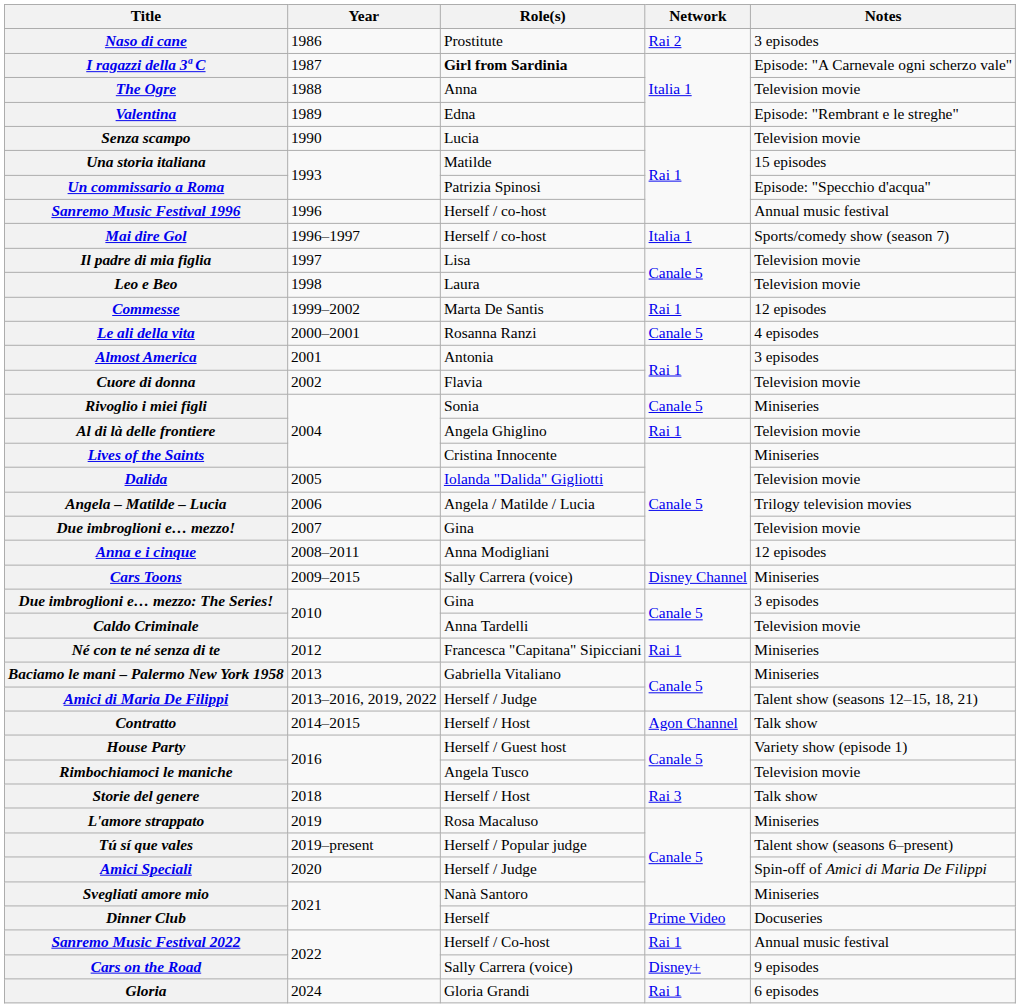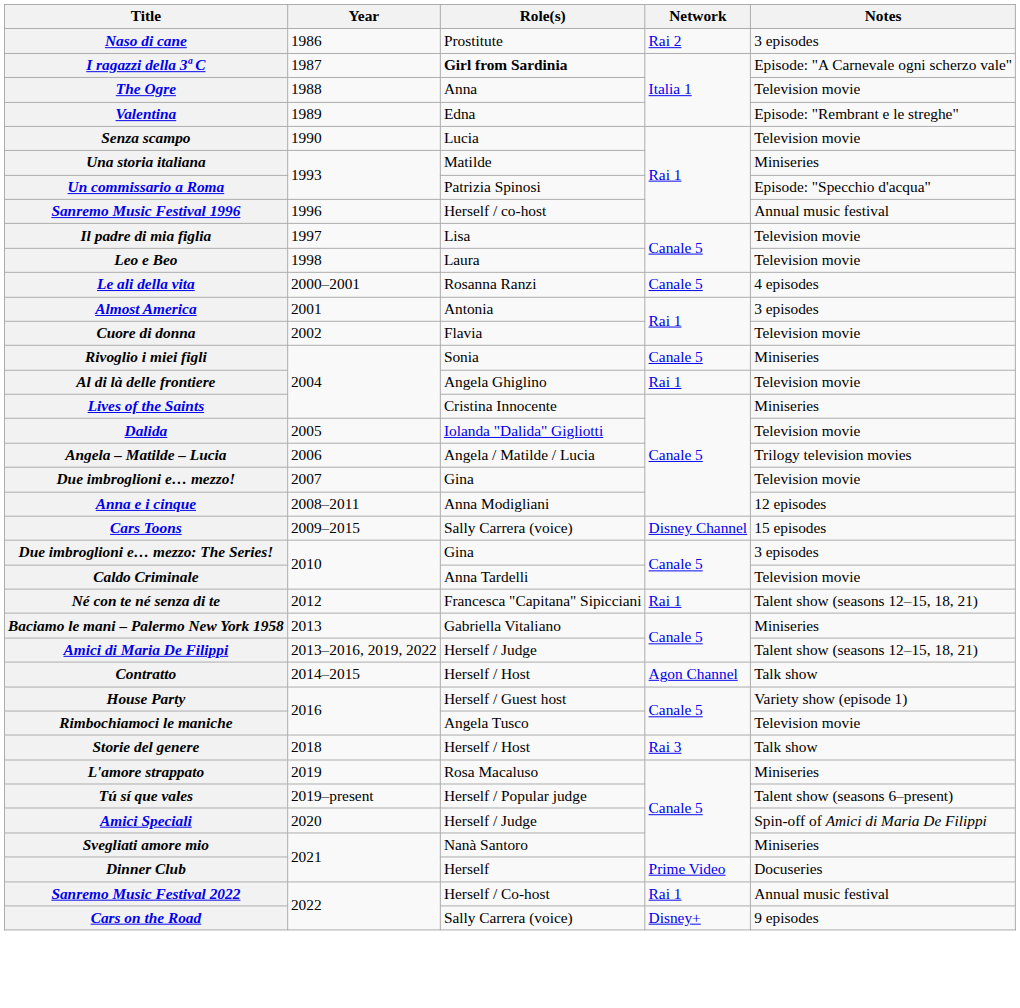 <table class="wikitable plainrowheaders sortable">
 <tr>
 <th scope="col">Title</th>
 <th scope="col">Year</th>
 <th scope="col">Role(s)</th>
 <th scope="col">Network</th>
 <th scope="col" class="unsortable">Notes</th>
 </tr>
 <tr>
 <th scope="row"><em><a href='#'>Naso di cane</a></em></th>
 <td>1986</td>
 <td>Prostitute</td>
 <td><a href='#'>Rai 2</a></td>
 <td>3 episodes</td>
 </tr>
 <tr>
 <th scope="row"><em><a href='#'>I ragazzi della 3ª C</a></em></th>
 <td>1987</td>
 <td><strong>Girl from Sardinia</strong></td>
 <td rowspan="3"><a href='#'>Italia 1</a></td>
 <td>Episode: "A Carnevale ogni scherzo vale"</td>
 </tr>
 <tr>
 <th scope="row"><em><a href='#'>The Ogre</a></em></th>
 <td>1988</td>
 <td>Anna</td>
 <td>Television movie</td>
 </tr>
 <tr>
 <th scope="row"><em><a href='#'>Valentina</a></em></th>
 <td>1989</td>
 <td>Edna</td>
 <td>Episode: "Rembrant e le streghe"</td>
 </tr>
 <tr>
 <th scope="row"><em>Senza scampo</em></th>
 <td>1990</td>
 <td>Lucia</td>
 <td rowspan="4"><a href='#'>Rai 1</a></td>
 <td>Television movie</td>
 </tr>
 <tr>
 <th scope="row"><em>Una storia italiana</em></th>
 <td rowspan="2">1993</td>
 <td>Matilde</td>
-<td>15 episodes</td>
+<td>Miniseries</td>
 </tr>
 <tr>
 <th scope="row"><em><a href='#'>Un commissario a Roma</a></em></th>
 <td>Patrizia Spinosi</td>
 <td>Episode: "Specchio d'acqua"</td>
 </tr>
 <tr>
 <th scope="row"><em><a href='#'>Sanremo Music Festival 1996</a></em></th>
 <td>1996</td>
 <td>Herself / co-host</td>
 <td>Annual music festival</td>
 </tr>
 <tr>
-<th scope="row"><em><a href='#'>Mai dire Gol</a></em></th>
-<td>1996–1997</td>
-<td>Herself / co-host</td>
-<td><a href='#'>Italia 1</a></td>
-<td>Sports/comedy show (season 7)</td>
-</tr>
-<tr>
 <th scope="row"><em>Il padre di mia figlia</em></th>
 <td>1997</td>
 <td>Lisa</td>
 <td rowspan="2"><a href='#'>Canale 5</a></td>
 <td>Television movie</td>
 </tr>
 <tr>
 <th scope="row"><em>Leo e Beo</em></th>
 <td>1998</td>
 <td>Laura</td>
 <td>Television movie</td>
-</tr>
-<tr>
-<th scope="row"><em><a href='#'>Commesse</a></em></th>
-<td>1999–2002</td>
-<td>Marta De Santis</td>
-<td><a href='#'>Rai 1</a></td>
-<td>12 episodes</td>
 </tr>
 <tr>
 <th scope="row"><em><a href='#'>Le ali della vita</a></em></th>
 <td>2000–2001</td>
 <td>Rosanna Ranzi</td>
 <td><a href='#'>Canale 5</a></td>
 <td>4 episodes</td>
 </tr>
 <tr>
 <th scope="row"><em><a href='#'>Almost America</a></em></th>
 <td>2001</td>
 <td>Antonia</td>
 <td rowspan="2"><a href='#'>Rai 1</a></td>
 <td>3 episodes</td>
 </tr>
 <tr>
 <th scope="row"><em>Cuore di donna</em></th>
 <td>2002</td>
 <td>Flavia</td>
 <td>Television movie</td>
 </tr>
 <tr>
 <th scope="row"><em>Rivoglio i miei figli</em></th>
 <td rowspan="3">2004</td>
 <td>Sonia</td>
 <td><a href='#'>Canale 5</a></td>
 <td>Miniseries</td>
 </tr>
 <tr>
 <th scope="row"><em>Al di là delle frontiere</em></th>
 <td>Angela Ghiglino</td>
 <td><a href='#'>Rai 1</a></td>
 <td>Television movie</td>
 </tr>
 <tr>
 <th scope="row"><em><a href='#'>Lives of the Saints</a></em></th>
 <td>Cristina Innocente</td>
 <td rowspan="5"><a href='#'>Canale 5</a></td>
 <td>Miniseries</td>
 </tr>
 <tr>
 <th scope="row"><em><a href='#'>Dalida</a></em></th>
 <td>2005</td>
 <td><a href='#'>Iolanda "Dalida" Gigliotti</a></td>
 <td>Television movie</td>
 </tr>
 <tr>
 <th scope="row"><em>Angela – Matilde – Lucia</em></th>
 <td>2006</td>
 <td>Angela / Matilde / Lucia</td>
 <td>Trilogy television movies</td>
 </tr>
 <tr>
 <th scope="row"><em>Due imbroglioni e… mezzo!</em></th>
 <td>2007</td>
 <td>Gina</td>
 <td>Television movie</td>
 </tr>
 <tr>
 <th scope="row"><em><a href='#'>Anna e i cinque</a></em></th>
 <td>2008–2011</td>
 <td>Anna Modigliani</td>
 <td>12 episodes</td>
 </tr>
 <tr>
 <th scope="row"><em><a href='#'>Cars Toons</a></em></th>
 <td>2009–2015</td>
 <td>Sally Carrera (voice)</td>
 <td><a href='#'>Disney Channel</a></td>
-<td>Miniseries</td>
+<td>15 episodes</td>
 </tr>
 <tr>
 <th scope="row"><em>Due imbroglioni e… mezzo: The Series!</em></th>
 <td rowspan="2">2010</td>
 <td>Gina</td>
 <td rowspan="2"><a href='#'>Canale 5</a></td>
 <td>3 episodes</td>
 </tr>
 <tr>
 <th scope="row"><em>Caldo Criminale</em></th>
 <td>Anna Tardelli</td>
 <td>Television movie</td>
 </tr>
 <tr>
 <th scope="row"><em>Né con te né senza di te</em></th>
 <td>2012</td>
 <td>Francesca "Capitana" Sipicciani</td>
 <td><a href='#'>Rai 1</a></td>
-<td>Miniseries</td>
+<td>Talent show (seasons 12–15, 18, 21)</td>
 </tr>
 <tr>
 <th scope="row"><em>Baciamo le mani – Palermo New York 1958</em></th>
 <td>2013</td>
 <td>Gabriella Vitaliano</td>
 <td rowspan="2"><a href='#'>Canale 5</a></td>
 <td>Miniseries</td>
 </tr>
 <tr>
 <th scope="row"><em><a href='#'>Amici di Maria De Filippi</a></em></th>
 <td>2013–2016, 2019, 2022</td>
 <td>Herself / Judge</td>
 <td>Talent show (seasons 12–15, 18, 21)</td>
 </tr>
 <tr>
 <th scope="row"><em>Contratto</em></th>
 <td>2014–2015</td>
 <td>Herself / Host</td>
 <td><a href='#'>Agon Channel</a></td>
 <td>Talk show</td>
 </tr>
 <tr>
 <th scope="row"><em>House Party</em></th>
 <td rowspan="2">2016</td>
 <td>Herself / Guest host</td>
 <td rowspan="2"><a href='#'>Canale 5</a></td>
 <td>Variety show (episode 1)</td>
 </tr>
 <tr>
 <th scope="row"><em>Rimbochiamoci le maniche</em></th>
 <td>Angela Tusco</td>
 <td>Television movie</td>
 </tr>
 <tr>
 <th scope="row"><em>Storie del genere</em></th>
 <td>2018</td>
 <td>Herself / Host</td>
 <td><a href='#'>Rai 3</a></td>
 <td>Talk show</td>
 </tr>
 <tr>
 <th scope="row"><em>L'amore strappato</em></th>
 <td>2019</td>
 <td>Rosa Macaluso</td>
 <td rowspan="4"><a href='#'>Canale 5</a></td>
 <td>Miniseries</td>
 </tr>
 <tr>
 <th scope="row"><em>Tú sí que vales</em></th>
 <td>2019–present</td>
 <td>Herself / Popular judge</td>
 <td>Talent show (seasons 6–present)</td>
 </tr>
 <tr>
 <th scope="row"><em><a href='#'>Amici Speciali</a></em></th>
 <td>2020</td>
 <td>Herself / Judge</td>
 <td>Spin-off of <em>Amici di Maria De Filippi</em></td>
 </tr>
 <tr>
 <th scope="row"><em>Svegliati amore mio</em></th>
 <td rowspan="2">2021</td>
 <td>Nanà Santoro</td>
 <td>Miniseries</td>
 </tr>
 <tr>
 <th scope="row"><em>Dinner Club</em></th>
 <td>Herself</td>
 <td><a href='#'>Prime Video</a></td>
 <td>Docuseries</td>
 </tr>
 <tr>
 <th scope="row"><em><a href='#'>Sanremo Music Festival 2022</a></em></th>
 <td rowspan="2">2022</td>
 <td>Herself / Co-host</td>
 <td><a href='#'>Rai 1</a></td>
 <td>Annual music festival</td>
 </tr>
 <tr>
 <th scope="row"><em><a href='#'>Cars on the Road</a></em></th>
 <td>Sally Carrera (voice)</td>
 <td><a href='#'>Disney+</a></td>
 <td>9 episodes</td>
 </tr>
-<tr>
-<th scope="row"><em>Gloria</em></th>
-<td>2024</td>
-<td>Gloria Grandi</td>
-<td><a href='#'>Rai 1</a></td>
-<td>6 episodes</td>
-</tr>
 </table>
